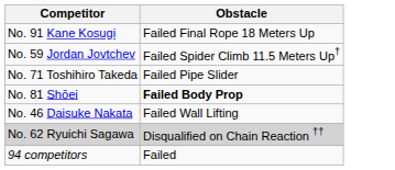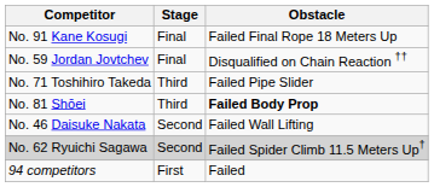 <table class="wikitable">
 <tr>
 <th>Competitor</th>
+<th>Stage</th>
 <th>Obstacle</th>
 </tr>
 <tr>
 <td>No. 91 <a href='#'>Kane Kosugi</a></td>
+<td>Final</td>
 <td>Failed Final Rope 18 Meters Up</td>
 </tr>
 <tr>
 <td>No. 59 <a href='#'>Jordan Jovtchev</a></td>
-<td>Failed Spider Climb 11.5 Meters Up<sup>†</sup></td>
+<td>Final</td>
+<td>Disqualified on Chain Reaction <sup>††</sup></td>
 </tr>
 <tr>
 <td>No. 71 Toshihiro Takeda</td>
+<td>Third</td>
 <td>Failed Pipe Slider</td>
 </tr>
 <tr>
 <td>No. 81 <a href='#'>Shōei</a></td>
+<td>Third</td>
 <td><strong>Failed Body Prop</strong></td>
 </tr>
 <tr>
 <td>No. 46 <a href='#'>Daisuke Nakata</a></td>
+<td>Second</td>
 <td>Failed Wall Lifting</td>
 </tr>
 <tr bgcolor="lightgray">
 <td>No. 62 Ryuichi Sagawa</td>
-<td>Disqualified on Chain Reaction <sup>††</sup></td>
+<td>Second</td>
+<td>Failed Spider Climb 11.5 Meters Up<sup>†</sup></td>
 </tr>
 <tr>
 <td><em>94 competitors</em></td>
+<td>First</td>
 <td>Failed</td>
 </tr>
 </table>
